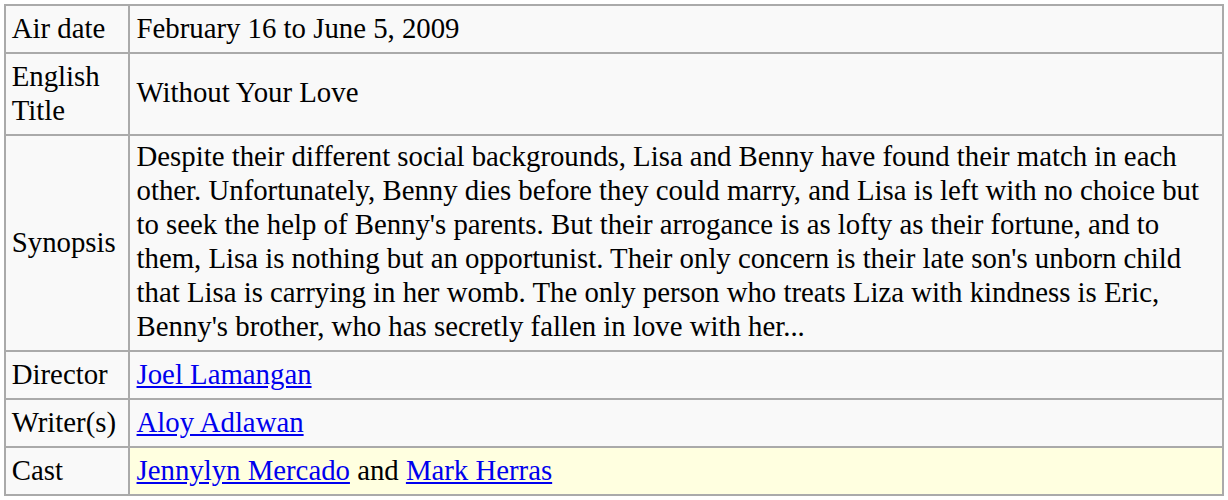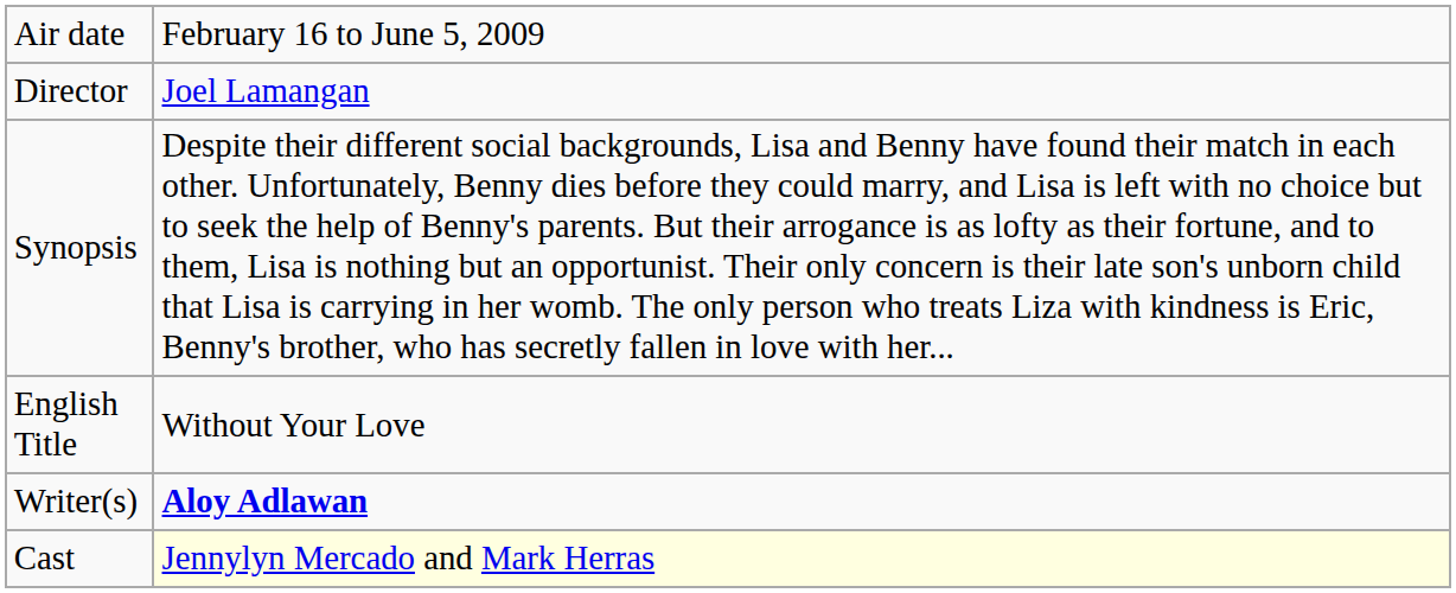 <table class="wikitable" style="font-size:90%;">
 <tr>
 <td>Air date</td>
 <td>February 16 to June 5, 2009</td>
 </tr>
 <tr>
-<td>English Title</td>
-<td>Without Your Love</td>
+<td>Director</td>
+<td><a href='#'>Joel Lamangan</a></td>
 </tr>
 <tr>
 <td>Synopsis</td>
 <td>Despite their different social backgrounds, Lisa and Benny  have found their match in each other. Unfortunately, Benny dies before they could marry, and Lisa is left with no choice but to seek the help of Benny's parents. But their arrogance is as lofty as their fortune, and to them, Lisa is nothing but an opportunist. Their only concern is their late son's unborn child that Lisa is carrying in her womb. The only person who treats Liza with kindness is Eric, Benny's brother, who has secretly fallen in love with her...</td>
 </tr>
 <tr>
-<td>Director</td>
-<td><a href='#'>Joel Lamangan</a></td>
+<td>English Title</td>
+<td>Without Your Love</td>
 </tr>
 <tr>
 <td>Writer(s)</td>
-<td><a href='#'>Aloy Adlawan</a></td>
+<td><strong><a href='#'>Aloy Adlawan</a></strong></td>
 </tr>
 <tr>
 <td>Cast</td>
 <td style="background: lightyellow;"><a href='#'>Jennylyn Mercado</a> and <a href='#'>Mark Herras</a></td>
 </tr>
 </table>
